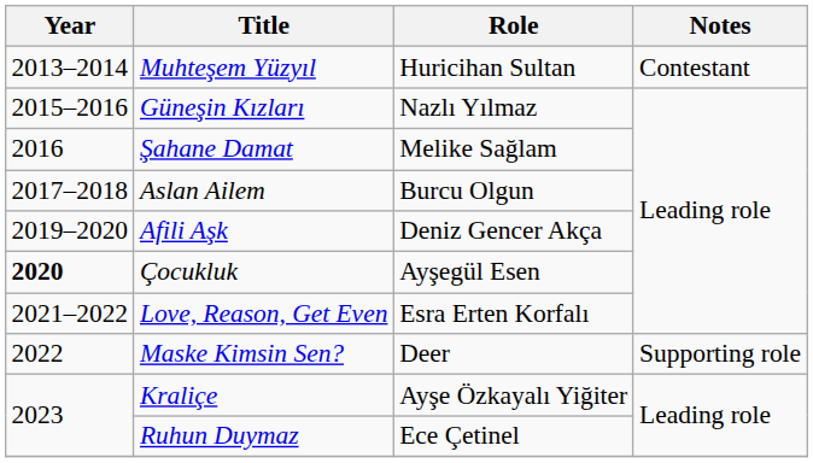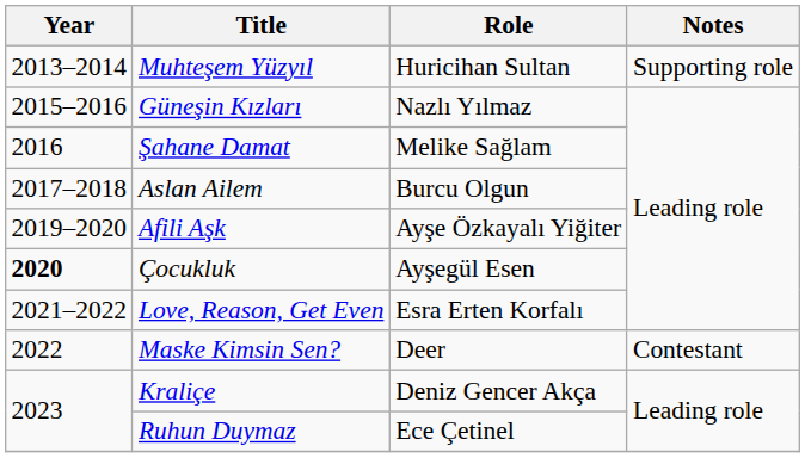 <table class="wikitable">
 <tr>
 <th>Year</th>
 <th>Title</th>
 <th>Role</th>
 <th>Notes</th>
 </tr>
 <tr>
 <td>2013–2014</td>
 <td><em><a href='#'>Muhteşem Yüzyıl</a></em></td>
 <td>Huricihan Sultan</td>
-<td>Contestant</td>
+<td>Supporting role</td>
 </tr>
 <tr>
 <td>2015–2016</td>
 <td><em><a href='#'>Güneşin Kızları</a></em></td>
 <td>Nazlı Yılmaz</td>
 <td rowspan="6">Leading role</td>
 </tr>
 <tr>
 <td>2016</td>
 <td><em><a href='#'>Şahane Damat</a></em></td>
 <td>Melike Sağlam</td>
 </tr>
 <tr>
 <td>2017–2018</td>
 <td><em>Aslan Ailem</em></td>
 <td>Burcu Olgun</td>
 </tr>
 <tr>
 <td>2019–2020</td>
 <td><em><a href='#'>Afili Aşk</a></em></td>
-<td>Deniz Gencer Akça</td>
+<td>Ayşe Özkayalı Yiğiter</td>
 </tr>
 <tr>
 <td><strong>2020</strong></td>
 <td><em>Çocukluk</em></td>
 <td>Ayşegül Esen</td>
 </tr>
 <tr>
 <td>2021–2022</td>
 <td><em><a href='#'>Love, Reason, Get Even</a></em></td>
 <td>Esra Erten Korfalı</td>
 </tr>
 <tr>
 <td>2022</td>
 <td><em><a href='#'>Maske Kimsin Sen?</a></em></td>
 <td>Deer</td>
-<td>Supporting role</td>
+<td>Contestant</td>
 </tr>
 <tr>
 <td rowspan="2">2023</td>
 <td><em><a href='#'>Kraliçe</a></em></td>
-<td>Ayşe Özkayalı Yiğiter</td>
+<td>Deniz Gencer Akça</td>
 <td rowspan="2">Leading role</td>
 </tr>
 <tr>
 <td><em><a href='#'>Ruhun Duymaz</a></em></td>
 <td>Ece Çetinel</td>
 </tr>
 <tr>
 </tr>
 </table>
